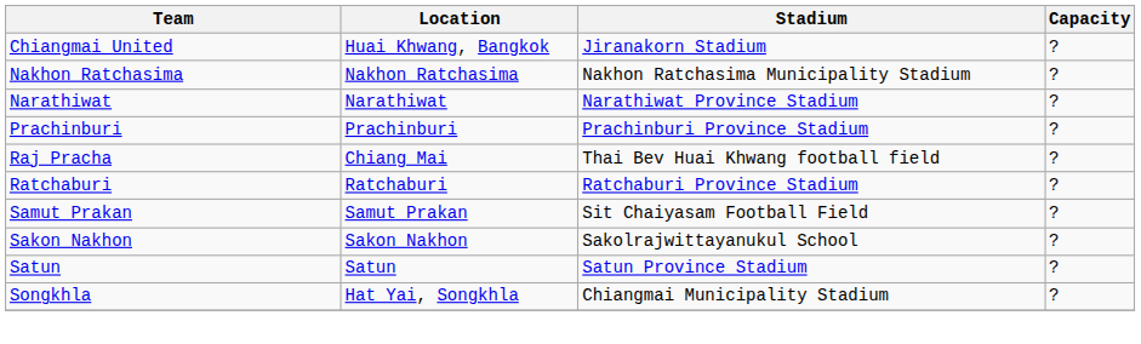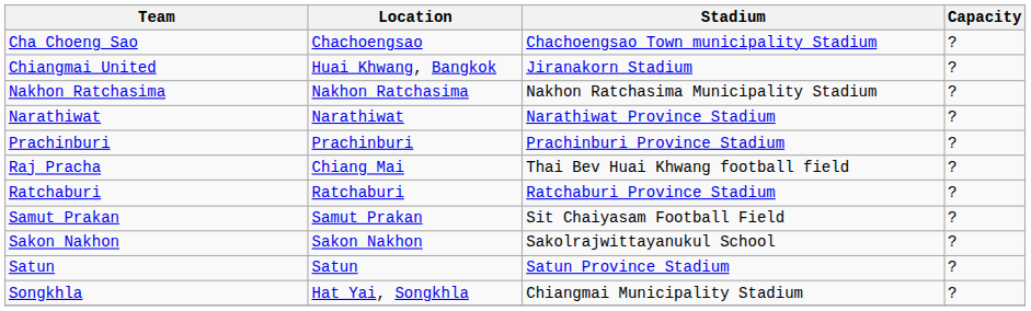 <table class="wikitable sortable">
 <tr>
 <th width="250">Team</th>
 <th width="175">Location</th>
 <th width="350">Stadium</th>
 <th>Capacity</th>
+</tr>
+<tr>
+<td><a href='#'>Cha Choeng Sao</a></td>
+<td><a href='#'>Chachoengsao</a></td>
+<td><a href='#'>Chachoengsao Town municipality Stadium</a></td>
+<td>?</td>
 </tr>
 <tr>
 <td><a href='#'>Chiangmai United</a></td>
 <td><a href='#'>Huai Khwang</a>, <a href='#'>Bangkok</a></td>
 <td><a href='#'>Jiranakorn Stadium</a></td>
 <td>?</td>
 </tr>
 <tr>
 <td><a href='#'>Nakhon Ratchasima</a></td>
 <td><a href='#'>Nakhon Ratchasima</a></td>
 <td>Nakhon Ratchasima Municipality Stadium</td>
 <td>?</td>
 </tr>
 <tr>
 <td><a href='#'>Narathiwat</a></td>
 <td><a href='#'>Narathiwat</a></td>
 <td><a href='#'>Narathiwat Province Stadium</a></td>
 <td>?</td>
 </tr>
 <tr>
 <td><a href='#'>Prachinburi</a></td>
 <td><a href='#'>Prachinburi</a></td>
 <td><a href='#'>Prachinburi Province Stadium</a></td>
 <td>?</td>
 </tr>
 <tr>
 <td><a href='#'>Raj Pracha</a></td>
 <td><a href='#'>Chiang Mai</a></td>
 <td>Thai Bev Huai Khwang football field</td>
 <td>?</td>
 </tr>
 <tr>
 <td><a href='#'>Ratchaburi</a></td>
 <td><a href='#'>Ratchaburi</a></td>
 <td><a href='#'>Ratchaburi Province Stadium</a></td>
 <td>?</td>
 </tr>
 <tr>
 <td><a href='#'>Samut Prakan</a></td>
 <td><a href='#'>Samut Prakan</a></td>
 <td>Sit Chaiyasam Football Field</td>
 <td>?</td>
 </tr>
 <tr>
 <td><a href='#'>Sakon Nakhon</a></td>
 <td><a href='#'>Sakon Nakhon</a></td>
 <td>Sakolrajwittayanukul School</td>
 <td>?</td>
 </tr>
 <tr>
 <td><a href='#'>Satun</a></td>
 <td><a href='#'>Satun</a></td>
 <td><a href='#'>Satun Province Stadium</a></td>
 <td>?</td>
 </tr>
 <tr>
 <td><a href='#'>Songkhla</a></td>
 <td><a href='#'>Hat Yai</a>, <a href='#'>Songkhla</a></td>
 <td>Chiangmai Municipality Stadium</td>
 <td>?</td>
 </tr>
 <tr>
 </tr>
 </table>
